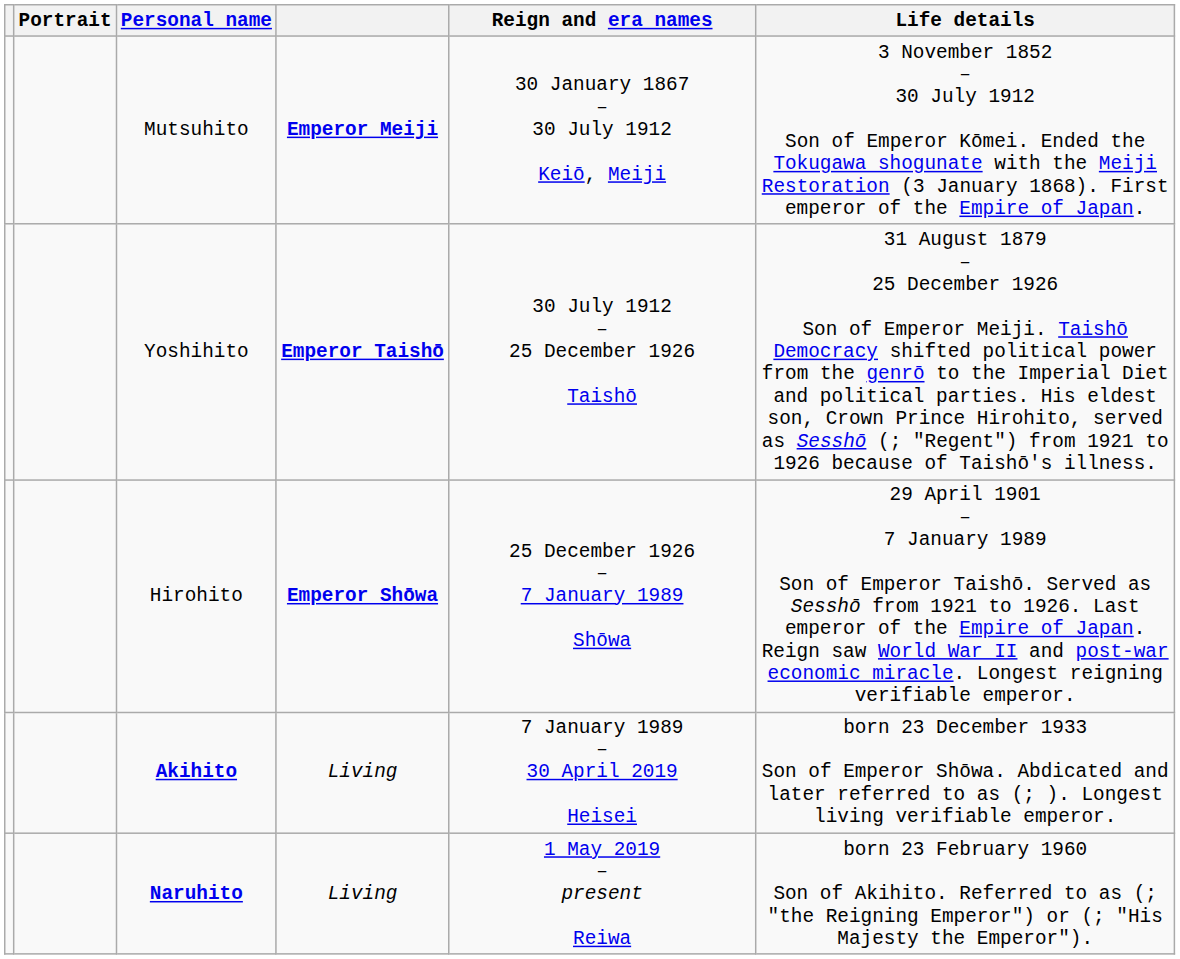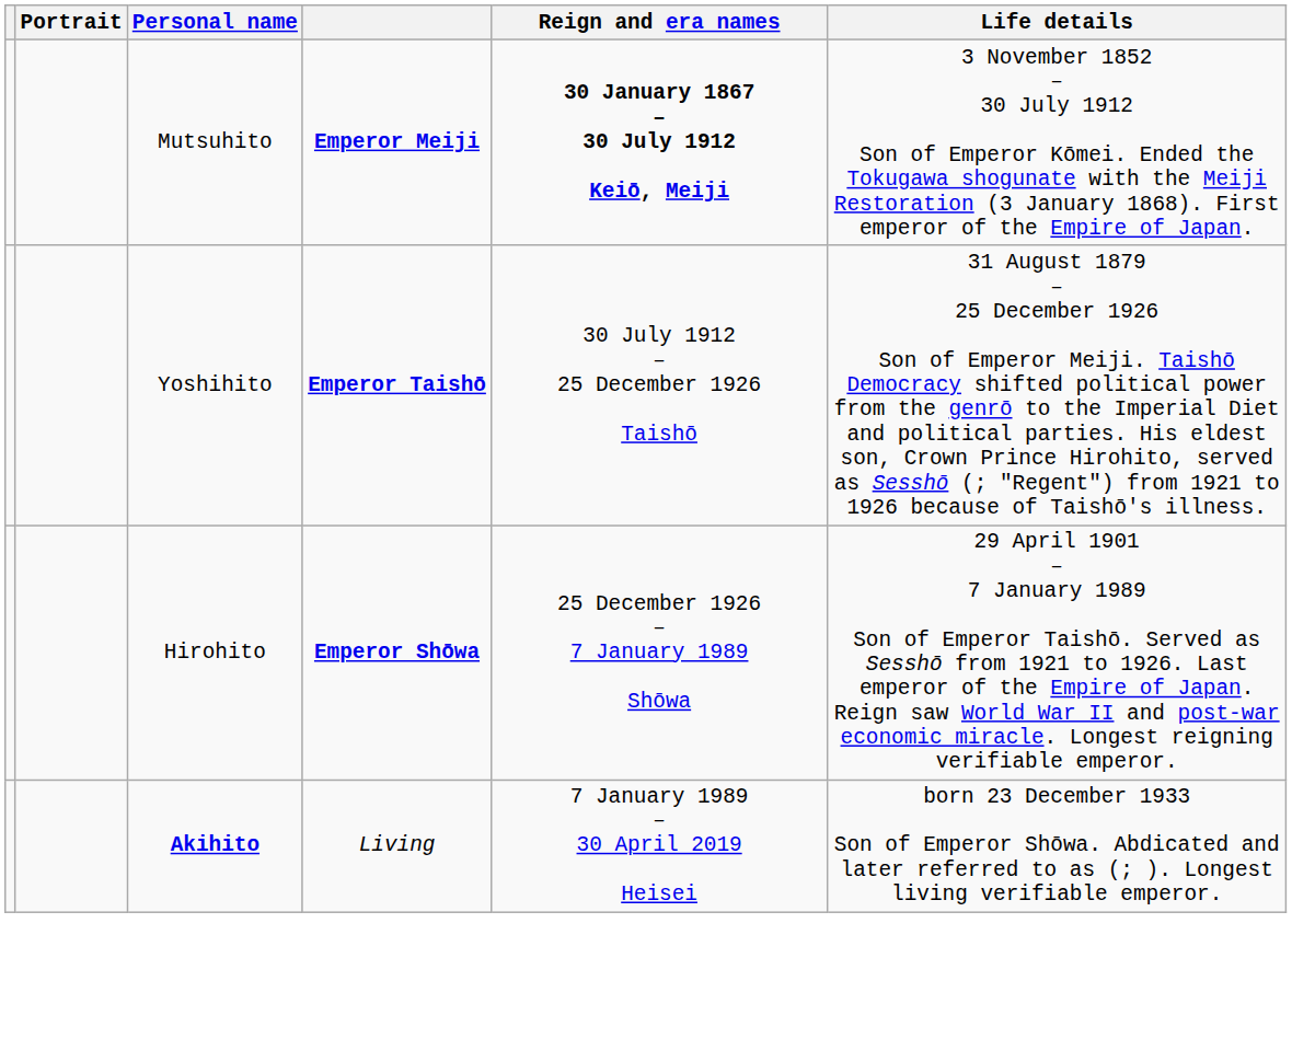 <table class="wikitable mw-collapsible" style="text-align:center">
 <tr>
 <th scope="col"></th>
 <th class="unsortable">Portrait</th>
 <th scope="col"><a href='#'>Personal name</a></th>
 <th scope="col"></th>
 <th scope="col" width="200px" class="unsortable">Reign and <a href='#'>era names</a></th>
 <th scope="col" width="275px" class="unsortable">Life details</th>
 </tr>
 <tr>
 <td></td>
 <td></td>
 <td>Mutsuhito<br></td>
 <td><strong><a href='#'>Emperor Meiji</a></strong><br></td>
-<td>30 January 1867<br>–<br>30 July 1912<br><br><a href='#'>Keiō</a>, <a href='#'>Meiji</a></td>
+<td><strong>30 January 1867<br>–<br>30 July 1912<br><br><a href='#'>Keiō</a>, <a href='#'>Meiji</a></strong></td>
 <td>3 November 1852<br>–<br>30 July 1912<br><br>Son of Emperor Kōmei. Ended the <a href='#'>Tokugawa shogunate</a> with the <a href='#'>Meiji Restoration</a> (3 January 1868). First emperor of the <a href='#'>Empire of Japan</a>.</td>
 </tr>
 <tr>
 <td></td>
 <td></td>
 <td>Yoshihito<br></td>
 <td><strong><a href='#'>Emperor Taishō</a></strong><br></td>
 <td>30 July 1912<br>–<br>25 December 1926<br><br><a href='#'>Taishō</a></td>
 <td>31 August 1879<br>–<br>25 December 1926<br><br>Son of Emperor Meiji. <a href='#'>Taishō Democracy</a> shifted political power from the <a href='#'>genrō</a> to the Imperial Diet and political parties. His eldest son, Crown Prince Hirohito, served as <em><a href='#'>Sesshō</a></em> (; "Regent") from 1921 to 1926 because of Taishō's illness.</td>
 </tr>
 <tr>
 <td></td>
 <td></td>
 <td>Hirohito<br></td>
 <td><strong><a href='#'>Emperor Shōwa</a></strong><br></td>
 <td>25 December 1926<br>–<br><a href='#'>7 January 1989</a><br><br><a href='#'>Shōwa</a></td>
 <td>29 April 1901<br>–<br>7 January 1989<br><br>Son of Emperor Taishō. Served as <em>Sesshō</em> from 1921 to 1926. Last emperor of the <a href='#'>Empire of Japan</a>. Reign saw <a href='#'>World War II</a> and <a href='#'>post-war economic miracle</a>. Longest reigning verifiable emperor.</td>
 </tr>
 <tr>
 <td></td>
 <td></td>
 <td><strong><a href='#'>Akihito</a></strong><br></td>
 <td><em>Living</em></td>
 <td>7 January 1989<br>–<br><a href='#'>30 April 2019</a><br><br><a href='#'>Heisei</a></td>
 <td>born 23 December 1933<br><br>Son of Emperor Shōwa. Abdicated and later referred to as  (; ). Longest living verifiable emperor.</td>
 </tr>
-<tr>
-<td></td>
-<td></td>
-<td><strong><a href='#'>Naruhito</a></strong><br></td>
-<td><em>Living</em></td>
-<td><a href='#'>1 May 2019</a><br>–<br><em>present</em><br><br><a href='#'>Reiwa</a></td>
-<td>born 23 February 1960<br><br>Son of Akihito. Referred to as  (; "the Reigning Emperor") or  (; "His Majesty the Emperor").</td>
-</tr>
 </table>
